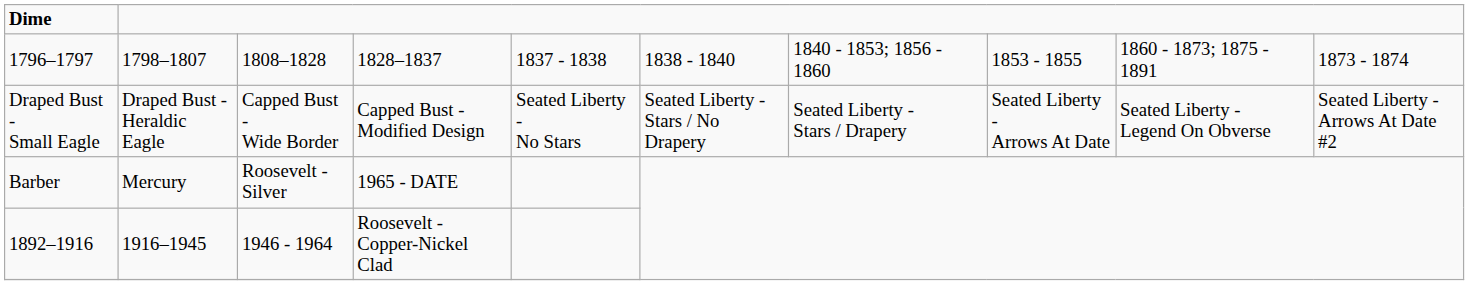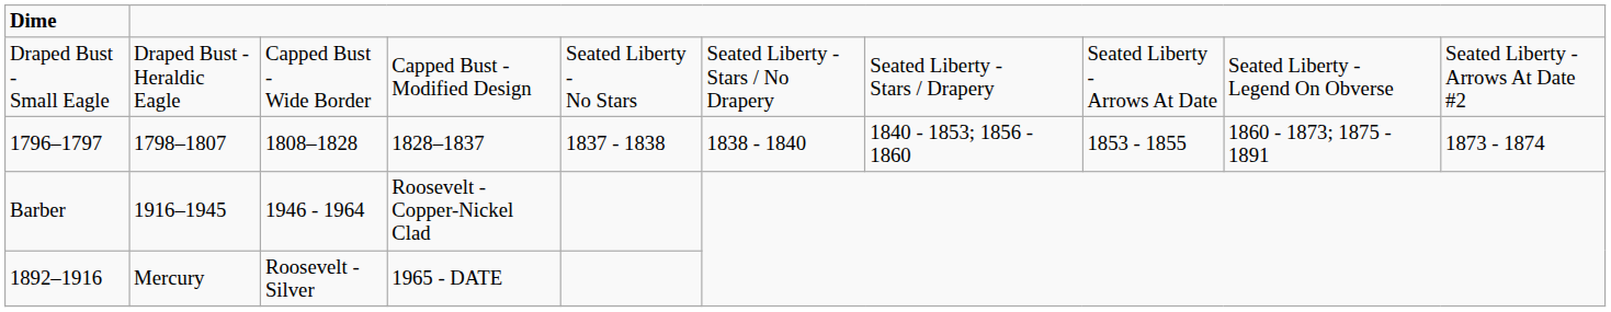 <table class="wikitable">
 <tr>
 <td><strong>Dime</strong></td>
+</tr>
+<tr>
+<td>Draped Bust -<br>Small Eagle</td>
+<td>Draped Bust -<br>Heraldic Eagle</td>
+<td>Capped Bust -<br>Wide Border</td>
+<td>Capped Bust -<br>Modified Design</td>
+<td>Seated Liberty -<br>No Stars</td>
+<td>Seated Liberty -<br>Stars / No Drapery</td>
+<td>Seated Liberty -<br>Stars / Drapery</td>
+<td>Seated Liberty -<br>Arrows At Date</td>
+<td>Seated Liberty -<br>Legend On Obverse</td>
+<td>Seated Liberty -<br>Arrows At Date #2</td>
 </tr>
 <tr>
 <td>1796–1797</td>
 <td>1798–1807</td>
 <td>1808–1828</td>
 <td>1828–1837</td>
 <td>1837 - 1838</td>
 <td>1838 - 1840</td>
 <td>1840 - 1853; 1856 - 1860</td>
 <td>1853 - 1855</td>
 <td>1860 - 1873; 1875 - 1891</td>
 <td>1873 - 1874</td>
 </tr>
 <tr>
-<td>Draped Bust -<br>Small Eagle</td>
-<td>Draped Bust -<br>Heraldic Eagle</td>
-<td>Capped Bust -<br>Wide Border</td>
-<td>Capped Bust -<br>Modified Design</td>
-<td>Seated Liberty -<br>No Stars</td>
-<td>Seated Liberty -<br>Stars / No Drapery</td>
-<td>Seated Liberty -<br>Stars / Drapery</td>
-<td>Seated Liberty -<br>Arrows At Date</td>
-<td>Seated Liberty -<br>Legend On Obverse</td>
-<td>Seated Liberty -<br>Arrows At Date #2</td>
+<td>Barber</td>
+<td>1916–1945</td>
+<td>1946 - 1964</td>
+<td>Roosevelt -<br>Copper-Nickel Clad</td>
+<td></td>
 </tr>
 <tr>
-<td>Barber</td>
+<td>1892–1916</td>
 <td>Mercury</td>
 <td>Roosevelt -<br>Silver</td>
 <td>1965 - DATE</td>
 <td></td>
 </tr>
 <tr>
-<td>1892–1916</td>
-<td>1916–1945</td>
-<td>1946 - 1964</td>
-<td>Roosevelt -<br>Copper-Nickel Clad</td>
-<td></td>
-</tr>
-<tr>
 </tr>
 </table>
